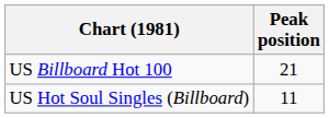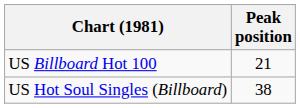 <table class="wikitable">
 <tr>
 <th>Chart (1981)</th>
 <th>Peak<br>position</th>
 </tr>
 <tr>
 <td>US <a href='#'><em>Billboard</em> Hot 100</a></td>
 <td align="center">21</td>
 </tr>
 <tr>
 <td>US <a href='#'>Hot Soul Singles</a> (<em>Billboard</em>)</td>
-<td align="center">11</td>
+<td align="center">38</td>
 </tr>
 </table>
